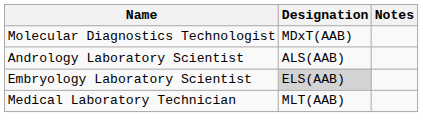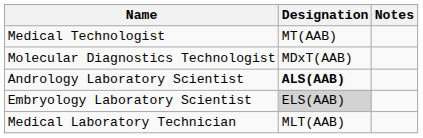 <table class="wikitable sortable">
 <tr>
 <th>Name</th>
 <th>Designation</th>
 <th>Notes</th>
+</tr>
+<tr>
+<td>Medical Technologist</td>
+<td>MT(AAB)</td>
+<td></td>
 </tr>
 <tr>
 <td>Molecular Diagnostics Technologist</td>
 <td>MDxT(AAB)</td>
 <td></td>
 </tr>
 <tr>
 <td>Andrology Laboratory Scientist</td>
-<td>ALS(AAB)</td>
+<td><strong>ALS(AAB)</strong></td>
 <td></td>
 </tr>
 <tr>
 <td>Embryology Laboratory Scientist</td>
 <td style="background: lightgrey;">ELS(AAB)</td>
 <td></td>
 </tr>
 <tr>
 <td>Medical Laboratory Technician</td>
 <td>MLT(AAB)</td>
 <td></td>
 </tr>
 </table>
